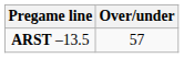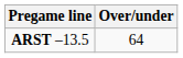 <table class="wikitable">
 <tr align="center">
 <th style=>Pregame line</th>
 <th style=>Over/under</th>
 </tr>
 <tr align="center">
 <td><strong>ARST</strong> –13.5</td>
-<td>57</td>
+<td>64</td>
 </tr>
 </table>
